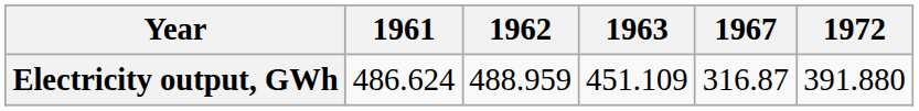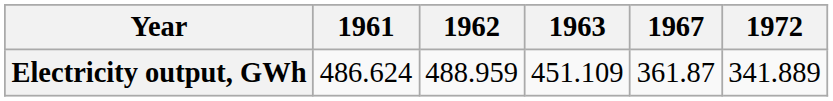 <table class="wikitable">
 <tr>
 <th>Year</th>
 <th>1961</th>
 <th>1962</th>
 <th>1963</th>
 <th>1967</th>
 <th>1972</th>
 </tr>
 <tr>
 <th>Electricity output, GWh</th>
 <td>486.624</td>
 <td>488.959</td>
 <td>451.109</td>
-<td>316.87</td>
-<td>391.880</td>
+<td>361.87</td>
+<td>341.889</td>
 </tr>
 </table>
